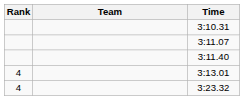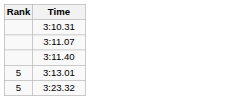 <table class=wikitable style="text-align:center">
 <tr>
 <th width=40>Rank</th>
-<th width=250>Team</th>
 <th width=80>Time</th>
 </tr>
 <tr>
 <td></td>
-<td align=left></td>
 <td>3:10.31</td>
 </tr>
 <tr>
 <td></td>
-<td align=left></td>
 <td>3:11.07</td>
 </tr>
 <tr>
 <td></td>
-<td align=left></td>
 <td>3:11.40</td>
 </tr>
 <tr>
-<td>4</td>
-<td align=left></td>
+<td>5</td>
 <td>3:13.01</td>
 </tr>
 <tr>
-<td>4</td>
-<td align=left></td>
+<td>5</td>
 <td>3:23.32</td>
 </tr>
 </table>
